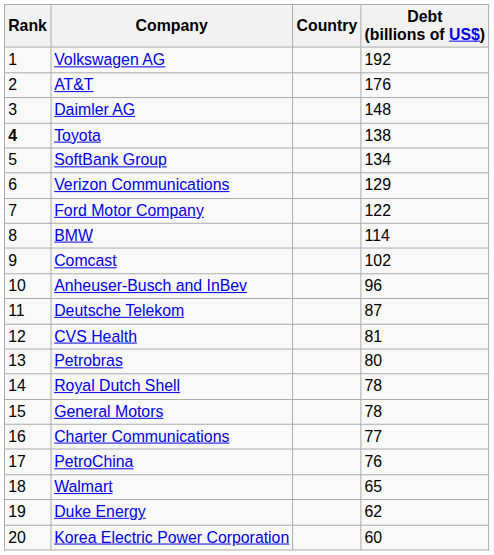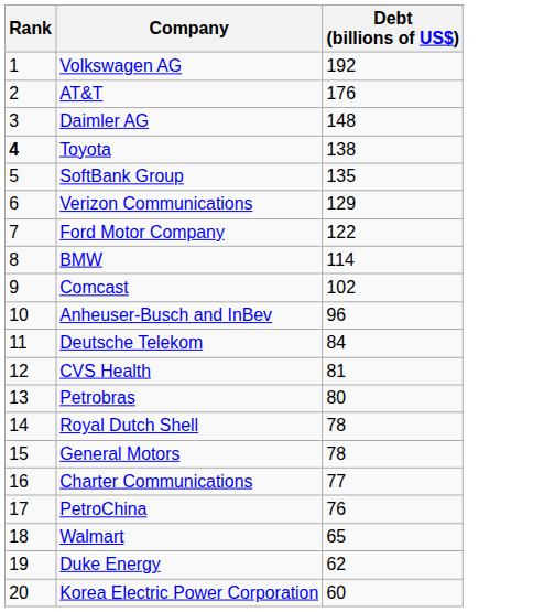 <table class="wikitable sortable">
 <tr>
 <th>Rank</th>
 <th>Company</th>
-<th>Country</th>
 <th>Debt <br>(billions of <a href='#'>US$</a>)</th>
 </tr>
 <tr>
 <td>1</td>
 <td><a href='#'>Volkswagen AG</a></td>
-<td></td>
 <td>192</td>
 </tr>
 <tr>
 <td>2</td>
 <td><a href='#'>AT&T</a></td>
-<td></td>
 <td>176</td>
 </tr>
 <tr>
 <td>3</td>
 <td><a href='#'>Daimler AG</a></td>
-<td></td>
 <td>148</td>
 </tr>
 <tr>
 <td><strong>4</strong></td>
 <td><a href='#'>Toyota</a></td>
-<td></td>
 <td>138</td>
 </tr>
 <tr>
 <td>5</td>
 <td><a href='#'>SoftBank Group</a></td>
-<td></td>
-<td>134</td>
+<td>135</td>
 </tr>
 <tr>
 <td>6</td>
 <td><a href='#'>Verizon Communications</a></td>
-<td></td>
 <td>129</td>
 </tr>
 <tr>
 <td>7</td>
 <td><a href='#'>Ford Motor Company</a></td>
-<td></td>
 <td>122</td>
 </tr>
 <tr>
 <td>8</td>
 <td><a href='#'>BMW</a></td>
-<td></td>
 <td>114</td>
 </tr>
 <tr>
 <td>9</td>
 <td><a href='#'>Comcast</a></td>
-<td></td>
 <td>102</td>
 </tr>
 <tr>
 <td>10</td>
 <td><a href='#'>Anheuser-Busch and InBev</a></td>
-<td></td>
 <td>96</td>
 </tr>
 <tr>
 <td>11</td>
 <td><a href='#'>Deutsche Telekom</a></td>
-<td></td>
-<td>87</td>
+<td>84</td>
 </tr>
 <tr>
 <td>12</td>
 <td><a href='#'>CVS Health</a></td>
-<td></td>
 <td>81</td>
 </tr>
 <tr>
 <td>13</td>
 <td><a href='#'>Petrobras</a></td>
-<td></td>
 <td>80</td>
 </tr>
 <tr>
 <td>14</td>
 <td><a href='#'>Royal Dutch Shell</a></td>
-<td></td>
 <td>78</td>
 </tr>
 <tr>
 <td>15</td>
 <td><a href='#'>General Motors</a></td>
-<td></td>
 <td>78</td>
 </tr>
 <tr>
 <td>16</td>
 <td><a href='#'>Charter Communications</a></td>
-<td></td>
 <td>77</td>
 </tr>
 <tr>
 <td>17</td>
 <td><a href='#'>PetroChina</a></td>
-<td></td>
 <td>76</td>
 </tr>
 <tr>
 <td>18</td>
 <td><a href='#'>Walmart</a></td>
-<td></td>
 <td>65</td>
 </tr>
 <tr>
 <td>19</td>
 <td><a href='#'>Duke Energy</a></td>
-<td></td>
 <td>62</td>
 </tr>
 <tr>
 <td>20</td>
 <td><a href='#'>Korea Electric Power Corporation</a></td>
-<td></td>
 <td>60</td>
 </tr>
 </table>
